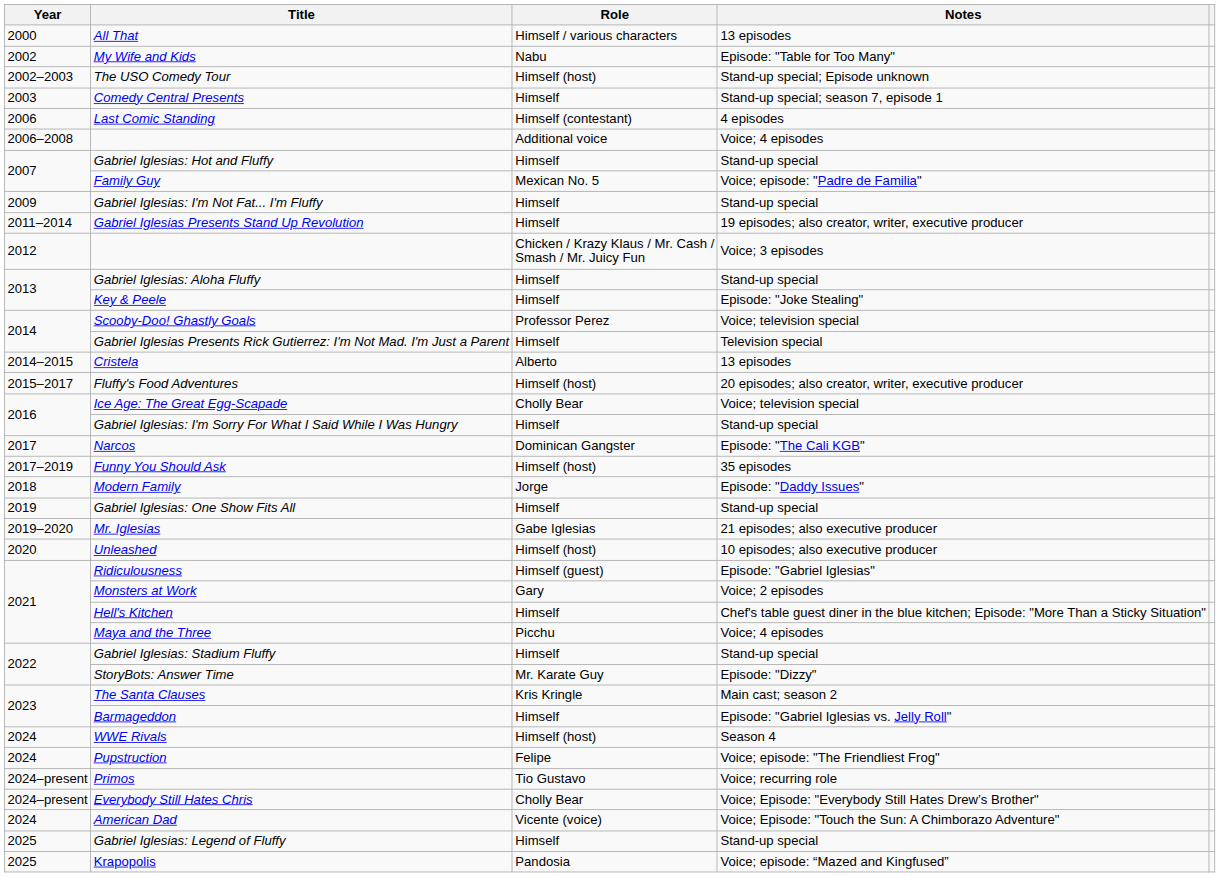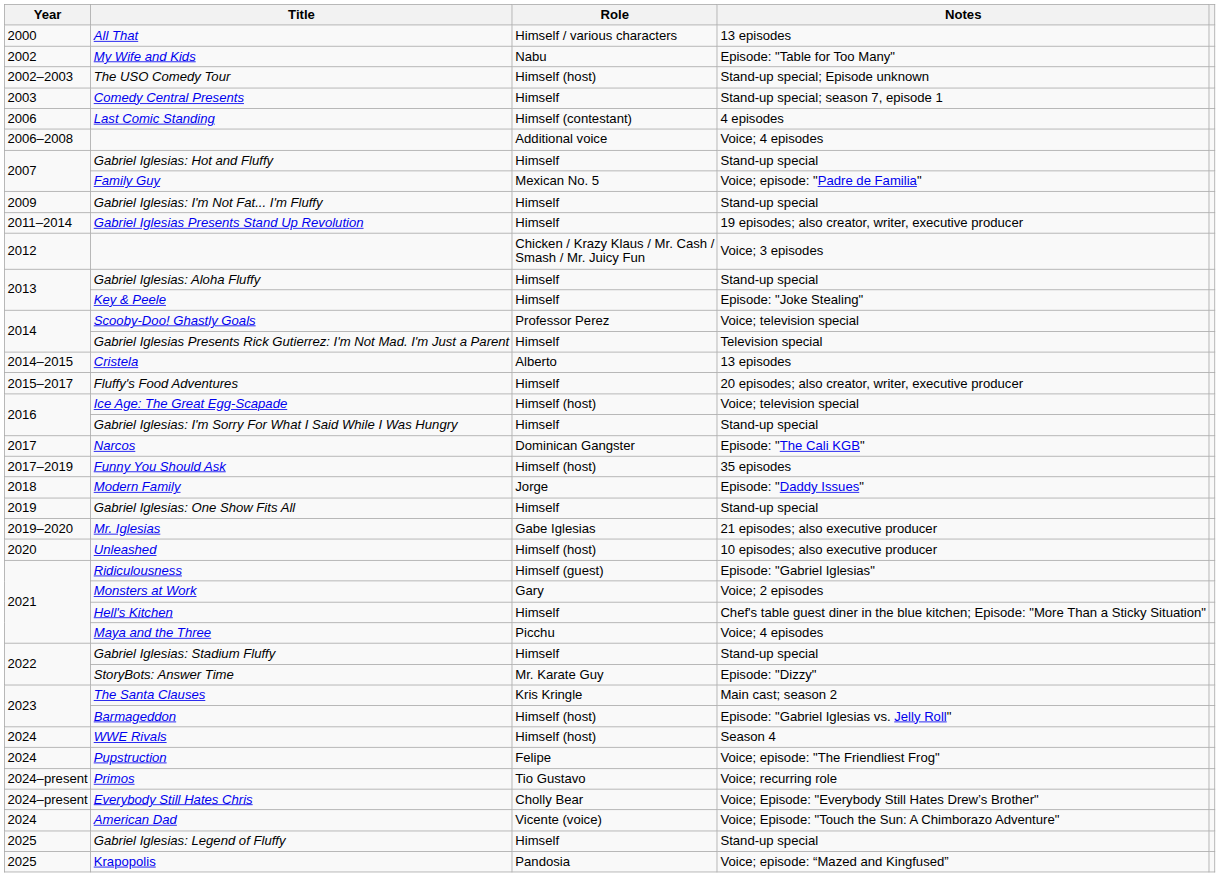 <table class="wikitable sortable plainrowheaders">
 <tr>
 <th scope="col">Year</th>
 <th scope="col">Title</th>
 <th scope="col">Role</th>
 <th scope="col" class="unsortable">Notes</th>
 <th scope="col" class="unsortable"></th>
 </tr>
 <tr>
 <td>2000</td>
 <td><em><a href='#'>All That</a></em></td>
 <td>Himself / various characters</td>
 <td>13 episodes</td>
 <td></td>
 </tr>
 <tr>
 <td>2002</td>
 <td><em><a href='#'>My Wife and Kids</a></em></td>
 <td>Nabu</td>
 <td>Episode: "Table for Too Many"</td>
 <td></td>
 </tr>
 <tr>
 <td>2002–2003</td>
 <td><em>The USO Comedy Tour</em></td>
 <td>Himself (host)</td>
 <td>Stand-up special; Episode unknown</td>
 <td></td>
 </tr>
 <tr>
 <td>2003</td>
 <td><em><a href='#'>Comedy Central Presents</a></em></td>
 <td>Himself</td>
 <td>Stand-up special; season 7, episode 1</td>
 <td></td>
 </tr>
 <tr>
 <td>2006</td>
 <td><em><a href='#'>Last Comic Standing</a></em></td>
 <td>Himself (contestant)</td>
 <td>4 episodes</td>
 <td></td>
 </tr>
 <tr>
 <td>2006–2008</td>
 <td></td>
 <td>Additional voice</td>
 <td>Voice; 4 episodes</td>
 <td></td>
 </tr>
 <tr>
 <td rowspan="2">2007</td>
 <td><em>Gabriel Iglesias: Hot and Fluffy</em></td>
 <td>Himself</td>
 <td>Stand-up special</td>
 <td></td>
 </tr>
 <tr>
 <td><em><a href='#'>Family Guy</a></em></td>
 <td>Mexican No. 5</td>
 <td>Voice; episode: "<a href='#'>Padre de Familia</a>"</td>
 <td></td>
 </tr>
 <tr>
 <td>2009</td>
 <td><em>Gabriel Iglesias: I'm Not Fat... I'm Fluffy</em></td>
 <td>Himself</td>
 <td>Stand-up special</td>
 <td></td>
 </tr>
 <tr>
 <td>2011–2014</td>
 <td><em><a href='#'>Gabriel Iglesias Presents Stand Up Revolution</a></em></td>
 <td>Himself</td>
 <td>19 episodes; also creator, writer, executive producer</td>
 <td></td>
 </tr>
 <tr>
 <td>2012</td>
 <td></td>
 <td>Chicken / Krazy Klaus / Mr. Cash /<br>Smash / Mr. Juicy Fun</td>
 <td>Voice; 3 episodes</td>
 <td></td>
 </tr>
 <tr>
 <td rowspan="2">2013</td>
 <td><em>Gabriel Iglesias: Aloha Fluffy</em></td>
 <td>Himself</td>
 <td>Stand-up special</td>
 <td></td>
 </tr>
 <tr>
 <td><em><a href='#'>Key & Peele</a></em></td>
 <td>Himself</td>
 <td>Episode: "Joke Stealing"</td>
 <td></td>
 </tr>
 <tr>
 <td rowspan="2">2014</td>
 <td><em><a href='#'>Scooby-Doo! Ghastly Goals</a></em></td>
 <td>Professor Perez</td>
 <td>Voice; television special</td>
 <td></td>
 </tr>
 <tr>
 <td><em>Gabriel Iglesias Presents Rick Gutierrez: I'm Not Mad. I'm Just a Parent</em></td>
 <td>Himself</td>
 <td>Television special</td>
 <td></td>
 </tr>
 <tr>
 <td>2014–2015</td>
 <td><em><a href='#'>Cristela</a></em></td>
 <td>Alberto</td>
 <td>13 episodes</td>
 <td></td>
 </tr>
 <tr>
 <td>2015–2017</td>
 <td><em>Fluffy's Food Adventures</em></td>
-<td>Himself (host)</td>
+<td>Himself</td>
 <td>20 episodes; also creator, writer, executive producer</td>
 <td></td>
 </tr>
 <tr>
 <td rowspan="2">2016</td>
 <td><em><a href='#'>Ice Age: The Great Egg-Scapade</a></em></td>
-<td>Cholly Bear</td>
+<td>Himself (host)</td>
 <td>Voice; television special</td>
 <td></td>
 </tr>
 <tr>
 <td><em>Gabriel Iglesias: I'm Sorry For What I Said While I Was Hungry</em></td>
 <td>Himself</td>
 <td>Stand-up special</td>
 <td></td>
 </tr>
 <tr>
 <td>2017</td>
 <td><em><a href='#'>Narcos</a></em></td>
 <td>Dominican Gangster</td>
 <td>Episode: "<a href='#'>The Cali KGB</a>"</td>
 <td></td>
 </tr>
 <tr>
 <td>2017–2019</td>
 <td><em><a href='#'>Funny You Should Ask</a></em></td>
 <td>Himself (host)</td>
 <td>35 episodes</td>
 <td></td>
 </tr>
 <tr>
 <td>2018</td>
 <td><em><a href='#'>Modern Family</a></em></td>
 <td>Jorge</td>
 <td>Episode: "<a href='#'>Daddy Issues</a>"</td>
 <td></td>
 </tr>
 <tr>
 <td>2019</td>
 <td><em>Gabriel Iglesias: One Show Fits All</em></td>
 <td>Himself</td>
 <td>Stand-up special</td>
 <td></td>
 </tr>
 <tr>
 <td>2019–2020</td>
 <td><em><a href='#'>Mr. Iglesias</a></em></td>
 <td>Gabe Iglesias</td>
 <td>21 episodes; also executive producer</td>
 <td></td>
 </tr>
 <tr>
 <td>2020</td>
 <td><em><a href='#'>Unleashed</a></em></td>
 <td>Himself (host)</td>
 <td>10 episodes; also executive producer</td>
 <td></td>
 </tr>
 <tr>
 <td rowspan="4">2021</td>
 <td><em><a href='#'>Ridiculousness</a></em></td>
 <td>Himself (guest)</td>
 <td>Episode: "Gabriel Iglesias"</td>
 <td></td>
 </tr>
 <tr>
 <td><em><a href='#'>Monsters at Work</a></em></td>
 <td>Gary</td>
 <td>Voice; 2 episodes</td>
 <td></td>
 </tr>
 <tr>
 <td><em><a href='#'>Hell's Kitchen</a></em></td>
 <td>Himself</td>
 <td>Chef's table guest diner in the blue kitchen; Episode: "More Than a Sticky Situation"</td>
 <td></td>
 </tr>
 <tr>
 <td><em><a href='#'>Maya and the Three</a></em></td>
 <td>Picchu</td>
 <td>Voice; 4 episodes</td>
 <td></td>
 </tr>
 <tr>
 <td rowspan="2">2022</td>
 <td><em>Gabriel Iglesias: Stadium Fluffy</em></td>
 <td>Himself</td>
 <td>Stand-up special</td>
 <td></td>
 </tr>
 <tr>
 <td><em>StoryBots: Answer Time</em></td>
 <td>Mr. Karate Guy</td>
 <td>Episode: "Dizzy"</td>
 <td></td>
 </tr>
 <tr>
 <td rowspan="2">2023</td>
 <td><em><a href='#'>The Santa Clauses</a></em></td>
 <td>Kris Kringle</td>
 <td>Main cast; season 2</td>
 <td></td>
 </tr>
 <tr>
 <td><em><a href='#'>Barmageddon</a></em></td>
-<td>Himself</td>
+<td>Himself (host)</td>
 <td>Episode: "Gabriel Iglesias vs. <a href='#'>Jelly Roll</a>"</td>
 <td></td>
 </tr>
 <tr>
 <td>2024</td>
 <td><em><a href='#'>WWE Rivals</a></em></td>
 <td>Himself (host)</td>
 <td>Season 4</td>
 <td></td>
 </tr>
 <tr>
 <td>2024</td>
 <td><em><a href='#'>Pupstruction</a></em></td>
 <td>Felipe</td>
 <td>Voice; episode: "The Friendliest Frog"</td>
 <td></td>
 </tr>
 <tr>
 <td>2024–present</td>
 <td><em><a href='#'>Primos</a></em></td>
 <td>Tio Gustavo</td>
 <td>Voice; recurring role</td>
 <td></td>
 </tr>
 <tr>
 <td>2024–present</td>
 <td><em><a href='#'>Everybody Still Hates Chris</a></em></td>
 <td>Cholly Bear</td>
 <td>Voice; Episode: "Everybody Still Hates Drew’s Brother"</td>
 <td></td>
 </tr>
 <tr>
 <td>2024</td>
 <td><em><a href='#'>American Dad</a></em></td>
 <td>Vicente (voice)</td>
 <td>Voice; Episode: "Touch the Sun: A Chimborazo Adventure"</td>
 <td></td>
 </tr>
 <tr>
 <td>2025</td>
 <td><em>Gabriel Iglesias: Legend of Fluffy</em></td>
 <td>Himself</td>
 <td>Stand-up special</td>
 <td></td>
 </tr>
 <tr>
 <td>2025</td>
 <td><a href='#'>Krapopolis</a></td>
 <td>Pandosia</td>
 <td>Voice; episode: “Mazed and Kingfused”</td>
 <td></td>
 </tr>
 </table>
